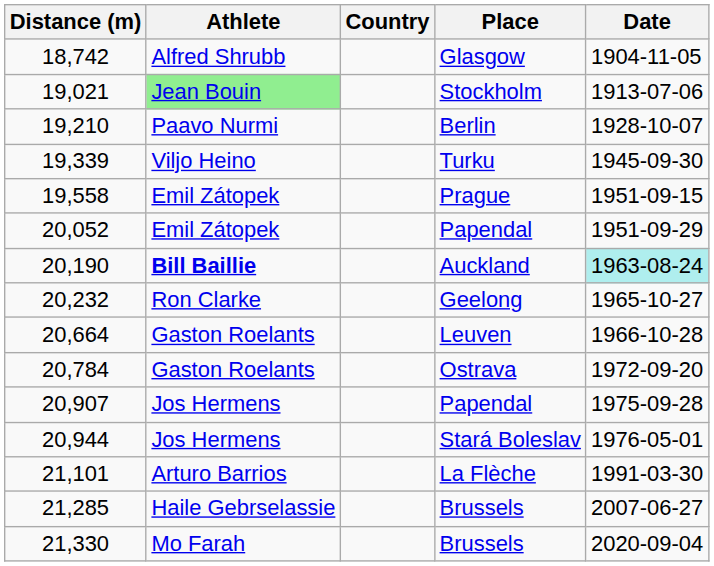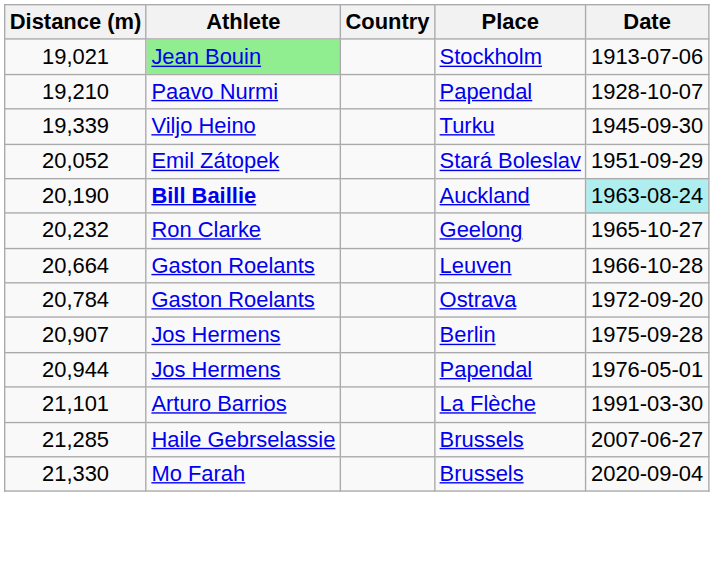 <table class="wikitable" border="1">
 <tr>
 <th>Distance (m)</th>
 <th>Athlete</th>
 <th>Country</th>
 <th>Place</th>
 <th>Date</th>
-</tr>
-<tr>
-<td align=center>18,742</td>
-<td><a href='#'>Alfred Shrubb</a></td>
-<td></td>
-<td><a href='#'>Glasgow</a></td>
-<td>1904-11-05</td>
 </tr>
 <tr>
 <td align=center>19,021</td>
 <td style="background: lightgreen;"><a href='#'>Jean Bouin</a></td>
 <td></td>
 <td><a href='#'>Stockholm</a></td>
 <td>1913-07-06</td>
 </tr>
 <tr>
 <td align=center>19,210</td>
 <td><a href='#'>Paavo Nurmi</a></td>
 <td></td>
-<td><a href='#'>Berlin</a></td>
+<td><a href='#'>Papendal</a></td>
 <td>1928-10-07</td>
 </tr>
 <tr>
 <td align=center>19,339</td>
 <td><a href='#'>Viljo Heino</a></td>
 <td></td>
 <td><a href='#'>Turku</a></td>
 <td>1945-09-30</td>
 </tr>
 <tr>
-<td align=center>19,558</td>
-<td><a href='#'>Emil Zátopek</a></td>
-<td></td>
-<td><a href='#'>Prague</a></td>
-<td>1951-09-15</td>
-</tr>
-<tr>
 <td align=center>20,052</td>
 <td><a href='#'>Emil Zátopek</a></td>
 <td></td>
-<td><a href='#'>Papendal</a></td>
+<td><a href='#'>Stará Boleslav</a></td>
 <td>1951-09-29</td>
 </tr>
 <tr>
 <td align=center>20,190</td>
 <td><strong><a href='#'>Bill Baillie</a></strong></td>
 <td></td>
 <td><a href='#'>Auckland</a></td>
 <td style="background: paleturquoise;">1963-08-24</td>
 </tr>
 <tr>
 <td align=center>20,232</td>
 <td><a href='#'>Ron Clarke</a></td>
 <td></td>
 <td><a href='#'>Geelong</a></td>
 <td>1965-10-27</td>
 </tr>
 <tr>
 <td align=center>20,664</td>
 <td><a href='#'>Gaston Roelants</a></td>
 <td></td>
 <td><a href='#'>Leuven</a></td>
 <td>1966-10-28</td>
 </tr>
 <tr>
 <td align=center>20,784</td>
 <td><a href='#'>Gaston Roelants</a></td>
 <td></td>
 <td><a href='#'>Ostrava</a></td>
 <td>1972-09-20</td>
 </tr>
 <tr>
 <td align=center>20,907</td>
 <td><a href='#'>Jos Hermens</a></td>
 <td></td>
-<td><a href='#'>Papendal</a></td>
+<td><a href='#'>Berlin</a></td>
 <td>1975-09-28</td>
 </tr>
 <tr>
 <td align=center>20,944</td>
 <td><a href='#'>Jos Hermens</a></td>
 <td></td>
-<td><a href='#'>Stará Boleslav</a></td>
+<td><a href='#'>Papendal</a></td>
 <td>1976-05-01</td>
 </tr>
 <tr>
 <td align=center>21,101</td>
 <td><a href='#'>Arturo Barrios</a></td>
 <td></td>
 <td><a href='#'>La Flèche</a></td>
 <td>1991-03-30</td>
 </tr>
 <tr>
 <td align=center>21,285</td>
 <td><a href='#'>Haile Gebrselassie</a></td>
 <td></td>
 <td><a href='#'>Brussels</a></td>
 <td>2007-06-27</td>
 </tr>
 <tr>
 <td align=center>21,330</td>
 <td><a href='#'>Mo Farah</a></td>
 <td></td>
 <td><a href='#'>Brussels</a></td>
 <td>2020-09-04</td>
 </tr>
 </table>
